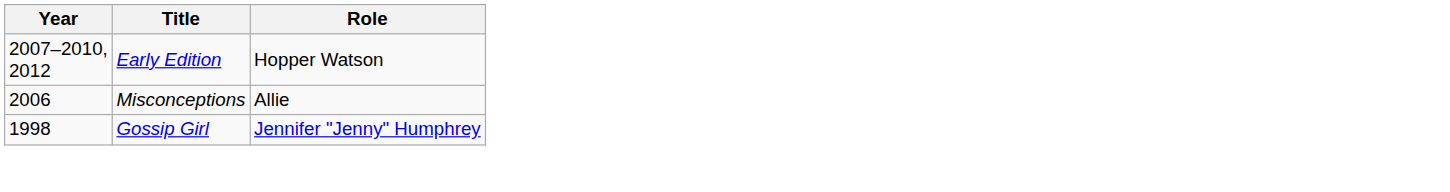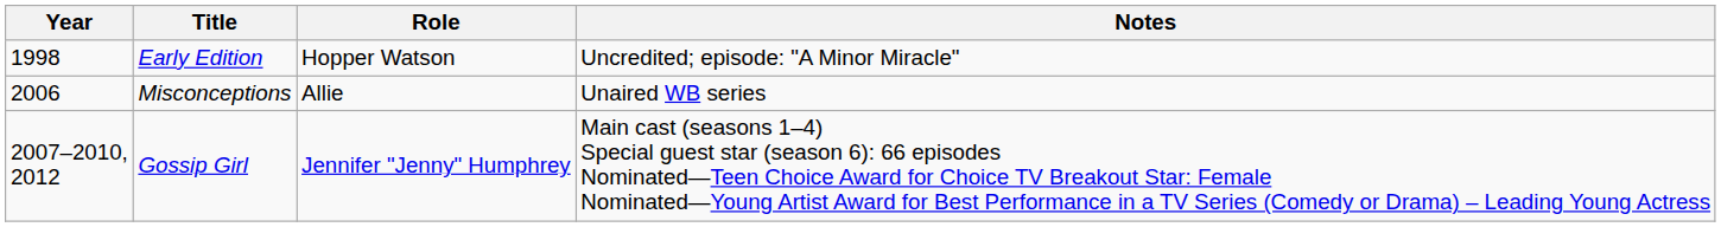 <table class="wikitable sortable">
 <tr>
 <th>Year</th>
 <th>Title</th>
 <th>Role</th>
+<th class="unsortable">Notes</th>
 </tr>
 <tr>
-<td>2007–2010,<br>2012</td>
+<td>1998</td>
 <td><em><a href='#'>Early Edition</a></em></td>
 <td>Hopper Watson</td>
+<td>Uncredited; episode: "A Minor Miracle"</td>
 </tr>
 <tr>
 <td>2006</td>
 <td><em>Misconceptions</em></td>
 <td>Allie</td>
+<td>Unaired <a href='#'>WB</a> series</td>
 </tr>
 <tr>
-<td>1998</td>
+<td>2007–2010,<br>2012</td>
 <td><em><a href='#'>Gossip Girl</a></em></td>
 <td><a href='#'>Jennifer "Jenny" Humphrey</a></td>
+<td>Main cast (seasons 1–4)<br>Special guest star (season 6): 66 episodes<br>Nominated—<a href='#'>Teen Choice Award for Choice TV Breakout Star: Female</a><br>Nominated—<a href='#'>Young Artist Award for Best Performance in a TV Series (Comedy or Drama) – Leading Young Actress</a></td>
 </tr>
 </table>
